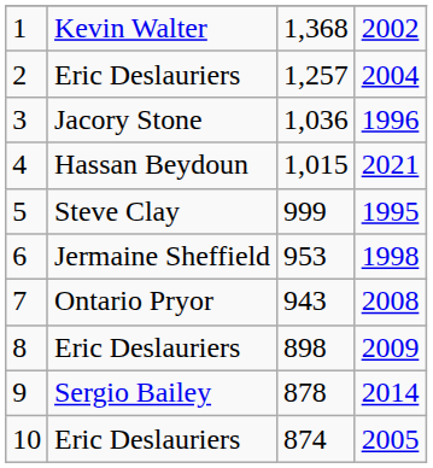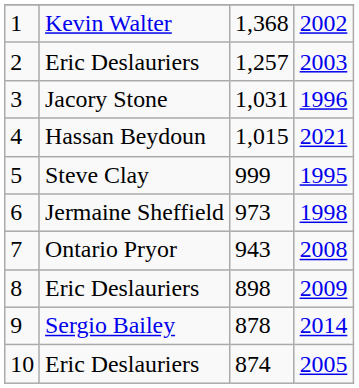 <table class="wikitable">
 <tr>
 </tr>
 <tr>
 <td>1</td>
 <td><a href='#'>Kevin Walter</a></td>
 <td>1,368</td>
 <td><a href='#'>2002</a></td>
 </tr>
 <tr>
 <td>2</td>
 <td>Eric Deslauriers</td>
 <td>1,257</td>
-<td><a href='#'>2004</a></td>
+<td><a href='#'>2003</a></td>
 </tr>
 <tr>
 <td>3</td>
 <td>Jacory Stone</td>
-<td>1,036</td>
+<td>1,031</td>
 <td><a href='#'>1996</a></td>
 </tr>
 <tr>
 <td>4</td>
 <td>Hassan Beydoun</td>
 <td>1,015</td>
 <td><a href='#'>2021</a></td>
 </tr>
 <tr>
 <td>5</td>
 <td>Steve Clay</td>
 <td>999</td>
 <td><a href='#'>1995</a></td>
 </tr>
 <tr>
 <td>6</td>
 <td>Jermaine Sheffield</td>
-<td>953</td>
+<td>973</td>
 <td><a href='#'>1998</a></td>
 </tr>
 <tr>
 <td>7</td>
 <td>Ontario Pryor</td>
 <td>943</td>
 <td><a href='#'>2008</a></td>
 </tr>
 <tr>
 <td>8</td>
 <td>Eric Deslauriers</td>
 <td>898</td>
 <td><a href='#'>2009</a></td>
 </tr>
 <tr>
 <td>9</td>
 <td><a href='#'>Sergio Bailey</a></td>
 <td>878</td>
 <td><a href='#'>2014</a></td>
 </tr>
 <tr>
 <td>10</td>
 <td>Eric Deslauriers</td>
 <td>874</td>
 <td><a href='#'>2005</a></td>
 </tr>
 </table>
